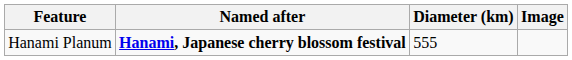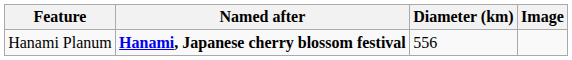 <table class="wikitable sortable">
 <tr>
 <th class="unsortable">Feature</th>
 <th class="unsortable">Named after</th>
 <th>Diameter (km)</th>
 <th class="unsortable">Image</th>
 </tr>
 <tr>
 <td>Hanami Planum</td>
 <td><strong><a href='#'>Hanami</a>, Japanese cherry blossom festival</strong></td>
-<td>555</td>
+<td>556</td>
 <td></td>
 </tr>
 </table>
